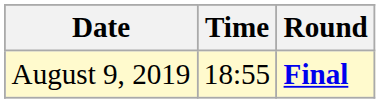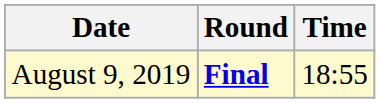 <table class="wikitable">
 <tr>
 <th>Date</th>
+<th>Round</th>
 <th>Time</th>
-<th>Round</th>
 </tr>
 <tr style=background:lemonchiffon>
 <td>August 9, 2019</td>
+<td><strong><a href='#'>Final</a></strong></td>
 <td>18:55</td>
-<td><strong><a href='#'>Final</a></strong></td>
 </tr>
 </table>
